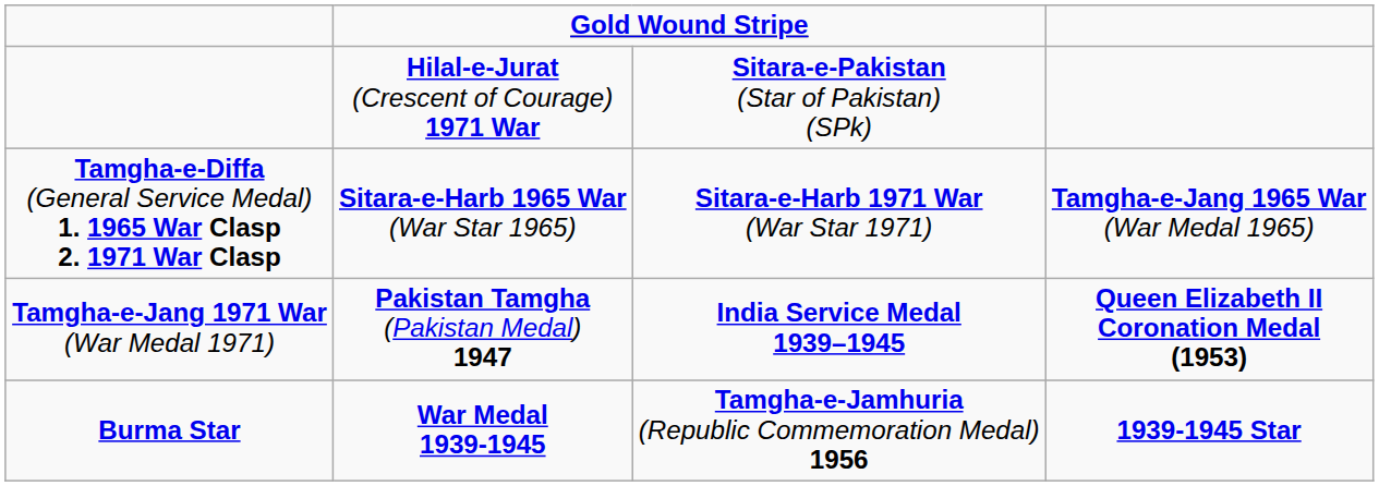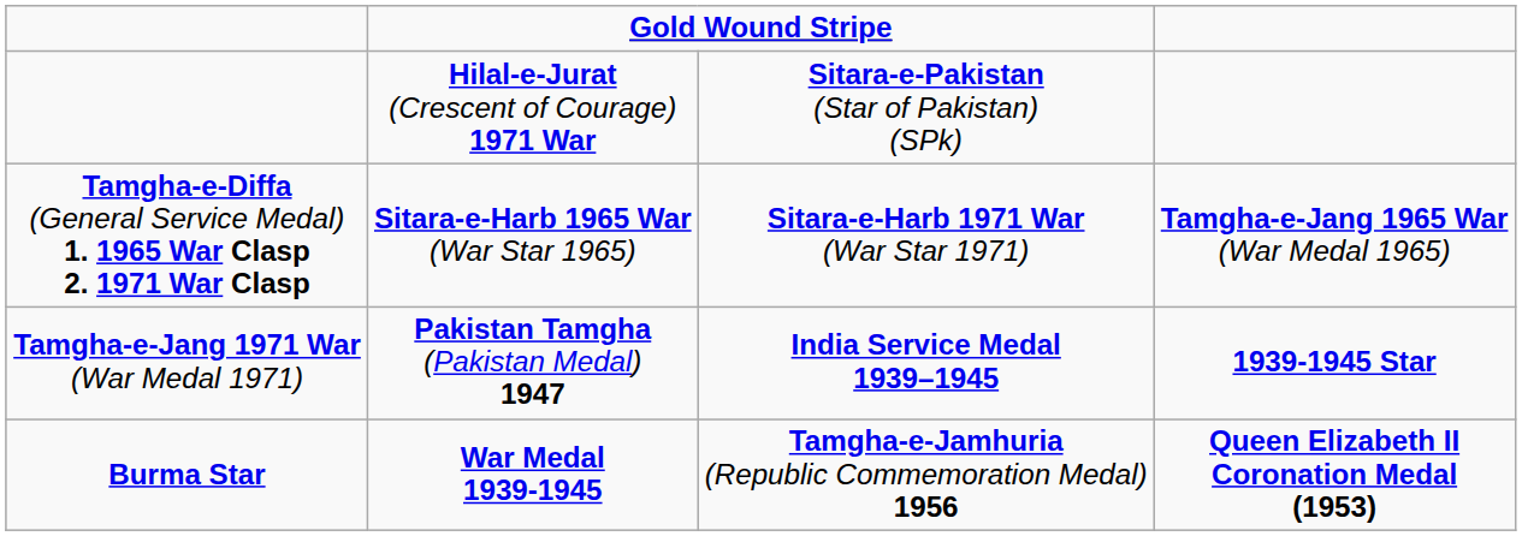 <table class="wikitable" style="margin:1em auto; text-align:center;">
 <tr>
 <td></td>
 <td colspan="2"><strong><u><a href='#'>Gold Wound Stripe</a></u></strong></td>
 <td></td>
 </tr>
 <tr>
 <td></td>
 <td><strong><a href='#'>Hilal-e-Jurat</a></strong><br><em>(Crescent of Courage)</em><br><strong><a href='#'>1971 War</a></strong></td>
 <td><strong><a href='#'>Sitara-e-Pakistan</a></strong><br><em>(Star of Pakistan)</em><br><em>(SPk)</em></td>
 <td></td>
 </tr>
 <tr>
 <td><strong><a href='#'>Tamgha-e-Diffa</a></strong><br><em>(General Service Medal)</em><br><strong>1. <a href='#'>1965 War</a> Clasp</strong><br><strong>2. <a href='#'>1971 War</a> Clasp</strong></td>
 <td><strong><a href='#'>Sitara-e-Harb 1965 War</a></strong><br><em>(War Star 1965)</em></td>
 <td><strong><a href='#'>Sitara-e-Harb 1971 War</a></strong><br><em>(War Star 1971)</em></td>
 <td><strong><a href='#'>Tamgha-e-Jang 1965 War</a></strong><br><em>(War Medal 1965)</em></td>
 </tr>
 <tr>
 <td><strong><a href='#'>Tamgha-e-Jang 1971 War</a></strong><br><em>(War Medal 1971)</em></td>
 <td><strong><a href='#'>Pakistan Tamgha</a></strong><br><em>(<a href='#'>Pakistan Medal</a>)</em><br><strong>1947</strong></td>
 <td><strong><a href='#'>India Service Medal</a></strong><br><a href='#'><strong>1939–1945</strong></a></td>
-<td><strong><a href='#'>Queen Elizabeth II</a></strong><br><strong><a href='#'>Coronation Medal</a></strong><br><strong>(1953)</strong></td>
+<td><strong><a href='#'>1939-1945 Star</a></strong></td>
 </tr>
 <tr>
 <td><strong><a href='#'>Burma Star</a></strong></td>
 <td><strong><a href='#'>War Medal</a></strong><br><strong><a href='#'>1939-1945</a></strong></td>
 <td><strong><a href='#'>Tamgha-e-Jamhuria</a></strong><br><em>(Republic Commemoration Medal)</em><br><strong>1956</strong></td>
-<td><strong><a href='#'>1939-1945 Star</a></strong></td>
+<td><strong><a href='#'>Queen Elizabeth II</a></strong><br><strong><a href='#'>Coronation Medal</a></strong><br><strong>(1953)</strong></td>
 </tr>
 </table>
